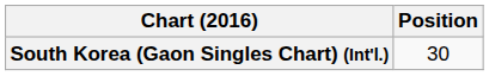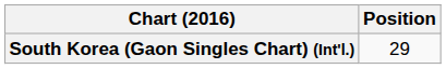 <table class="wikitable plainrowheaders" style="text-align:center;">
 <tr>
 <th>Chart (2016)</th>
 <th>Position</th>
 </tr>
 <tr>
 <th scope="row">South Korea (Gaon Singles Chart) <small>(Int'l.)</small></th>
-<td style="text-align:center;">30</td>
+<td style="text-align:center;">29</td>
 </tr>
 </table>
